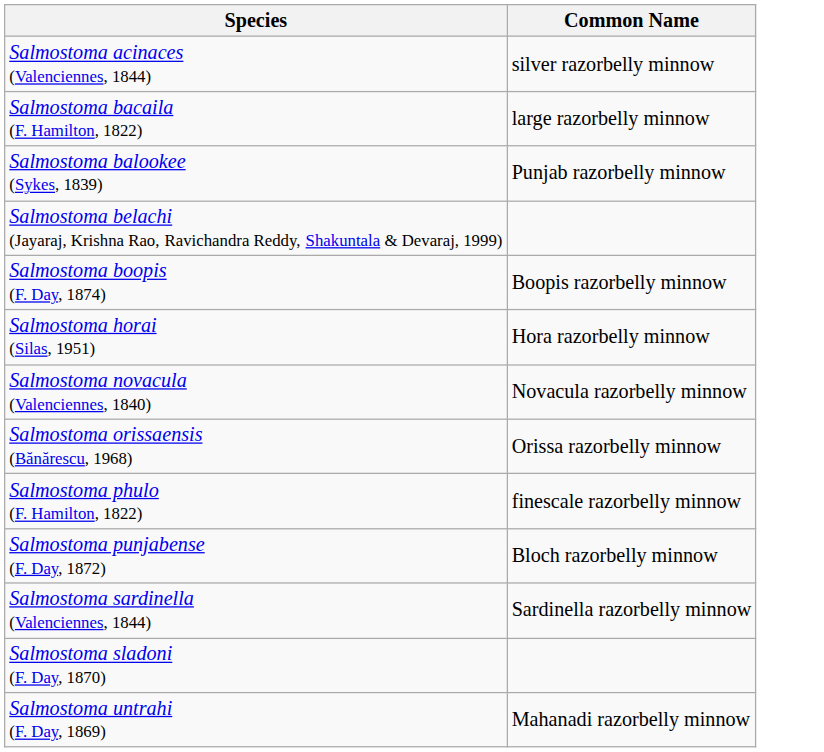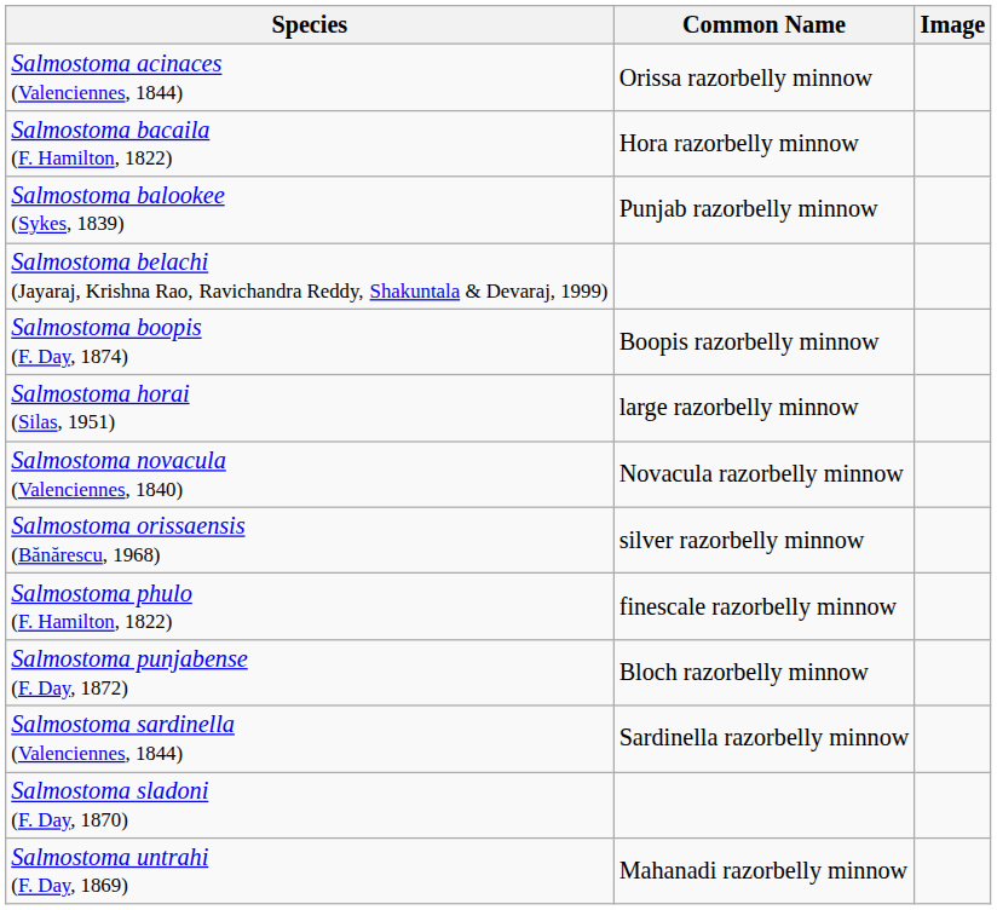 <table class="wikitable sortable">
 <tr>
 <th>Species</th>
 <th>Common Name</th>
+<th>Image</th>
 </tr>
 <tr>
 <td><em><a href='#'>Salmostoma acinaces</a></em><br><small>(<a href='#'>Valenciennes</a>, 1844)</small></td>
-<td>silver razorbelly minnow</td>
+<td>Orissa razorbelly minnow</td>
+<td></td>
 </tr>
 <tr>
 <td><em><a href='#'>Salmostoma bacaila</a></em><br><small>(<a href='#'>F. Hamilton</a>, 1822)</small></td>
-<td>large razorbelly minnow</td>
+<td>Hora razorbelly minnow</td>
+<td></td>
 </tr>
 <tr>
 <td><em><a href='#'>Salmostoma balookee</a></em><br><small>(<a href='#'>Sykes</a>, 1839)</small></td>
 <td>Punjab razorbelly minnow</td>
+<td></td>
 </tr>
 <tr>
 <td><em><a href='#'>Salmostoma belachi</a></em><br><small>(Jayaraj, Krishna Rao,</small> <small>Ravichandra Reddy,</small> <small><a href='#'>Shakuntala</a> & Devaraj, 1999)</small></td>
+<td></td>
 <td></td>
 </tr>
 <tr>
 <td><em><a href='#'>Salmostoma boopis</a></em><br><small>(<a href='#'>F. Day</a>, 1874)</small></td>
 <td>Boopis razorbelly minnow</td>
+<td></td>
 </tr>
 <tr>
 <td><em><a href='#'>Salmostoma horai</a></em><br><small>(<a href='#'>Silas</a>, 1951)</small></td>
-<td>Hora razorbelly minnow</td>
+<td>large razorbelly minnow</td>
+<td></td>
 </tr>
 <tr>
 <td><em><a href='#'>Salmostoma novacula</a></em><br><small>(<a href='#'>Valenciennes</a>, 1840)</small></td>
 <td>Novacula razorbelly minnow</td>
+<td></td>
 </tr>
 <tr>
 <td><em><a href='#'>Salmostoma orissaensis</a></em><br><small>(<a href='#'>Bănărescu</a>, 1968)</small></td>
-<td>Orissa razorbelly minnow</td>
+<td>silver razorbelly minnow</td>
+<td></td>
 </tr>
 <tr>
 <td><em><a href='#'>Salmostoma phulo</a></em><br><small>(<a href='#'>F. Hamilton</a>, 1822)</small></td>
 <td>finescale razorbelly minnow</td>
+<td></td>
 </tr>
 <tr>
 <td><em><a href='#'>Salmostoma punjabense</a></em><br><small>(<a href='#'>F. Day</a>, 1872)</small></td>
 <td>Bloch razorbelly minnow</td>
+<td></td>
 </tr>
 <tr>
 <td><em><a href='#'>Salmostoma sardinella</a></em><br><small>(<a href='#'>Valenciennes</a>, 1844)</small></td>
 <td>Sardinella razorbelly minnow</td>
+<td></td>
 </tr>
 <tr>
 <td><em><a href='#'>Salmostoma sladoni</a></em><br><small>(<a href='#'>F. Day</a>, 1870)</small></td>
+<td></td>
 <td></td>
 </tr>
 <tr>
 <td><em><a href='#'>Salmostoma untrahi</a></em><br><small>(<a href='#'>F. Day</a>, 1869)</small></td>
 <td>Mahanadi razorbelly minnow</td>
+<td></td>
 </tr>
 </table>
